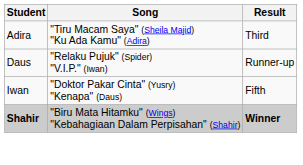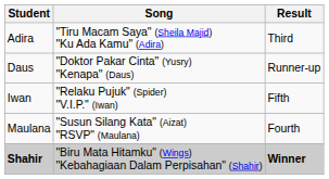 <table class="wikitable" style="font-size:90%;">
 <tr>
 <th>Student</th>
 <th>Song</th>
 <th>Result</th>
 </tr>
 <tr>
 <td>Adira</td>
 <td>"Tiru Macam Saya" <small>(<a href='#'>Sheila Majid</a>)</small> <br>"Ku Ada Kamu" <small>(<a href='#'>Adira</a>)</small></td>
 <td>Third</td>
 </tr>
 <tr>
 <td>Daus</td>
-<td>"Relaku Pujuk" <small>(Spider)</small> <br>"V.I.P." <small>(Iwan)</small></td>
+<td>"Doktor Pakar Cinta" <small>(Yusry)</small> <br>"Kenapa" <small>(Daus)</small></td>
 <td>Runner-up</td>
 </tr>
 <tr>
 <td>Iwan</td>
-<td>"Doktor Pakar Cinta" <small>(Yusry)</small> <br>"Kenapa" <small>(Daus)</small></td>
+<td>"Relaku Pujuk" <small>(Spider)</small> <br>"V.I.P." <small>(Iwan)</small></td>
 <td>Fifth</td>
+</tr>
+<tr>
+<td>Maulana</td>
+<td>"Susun Silang Kata" <small>(Aizat)</small> <br>"RSVP" <small>(Maulana)</small></td>
+<td>Fourth</td>
 </tr>
 <tr bgcolor="#CCCCCC">
 <td><strong>Shahir</strong></td>
 <td>"Biru Mata Hitamku" <small>(<a href='#'>Wings</a>)</small> <br>"Kebahagiaan Dalam Perpisahan" <small>(<a href='#'>Shahir</a>)</small></td>
 <td><strong>Winner</strong></td>
 </tr>
 </table>
